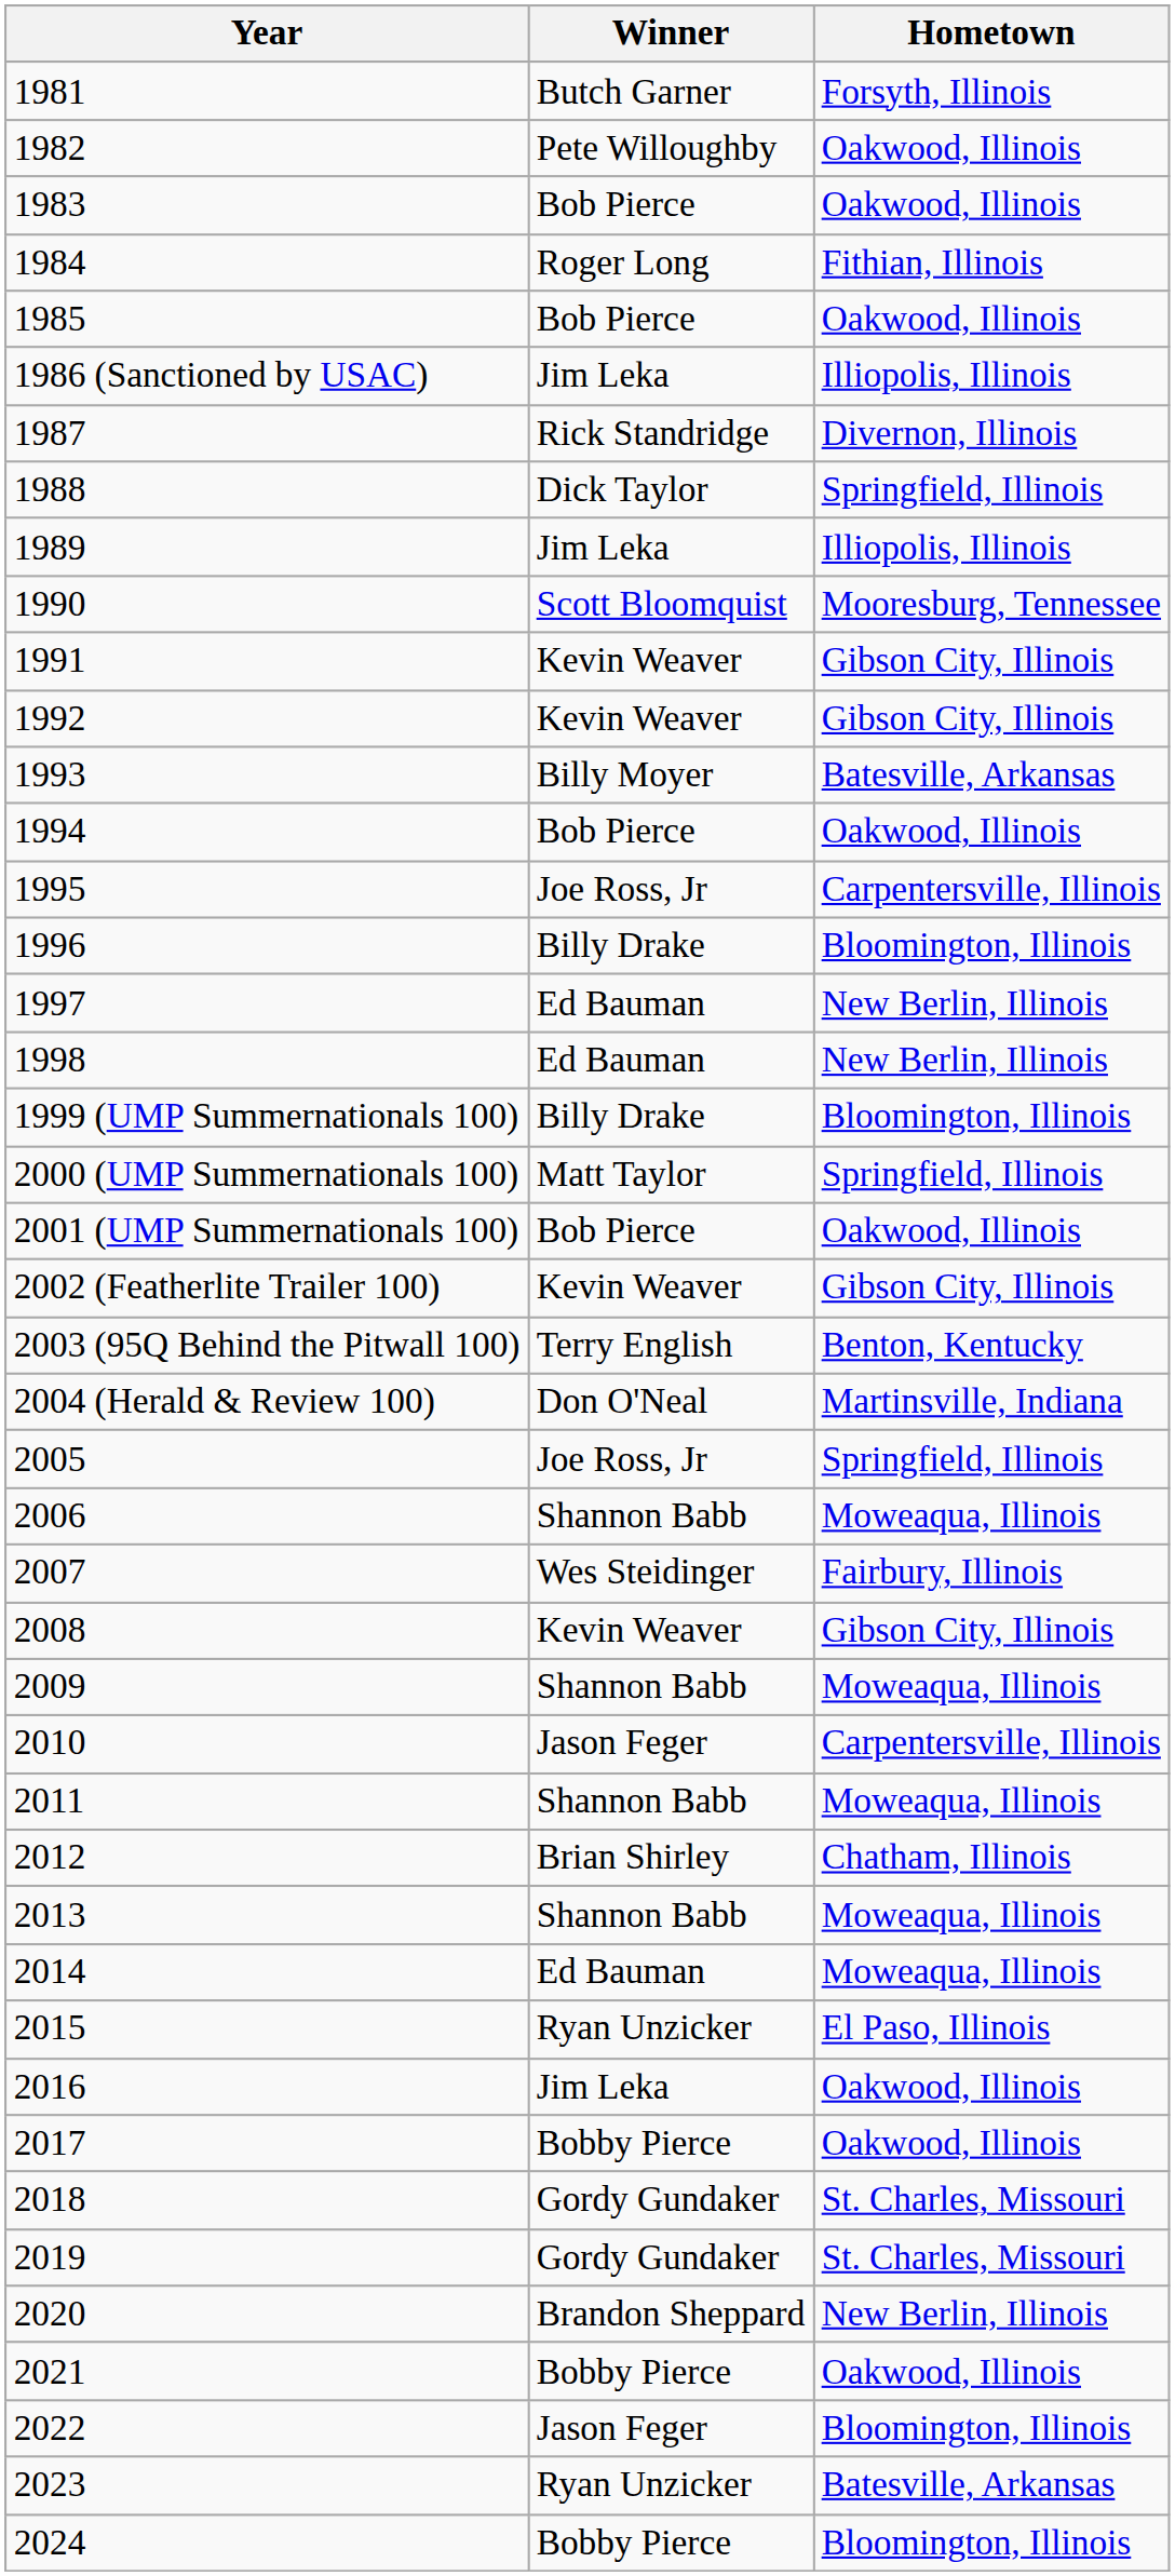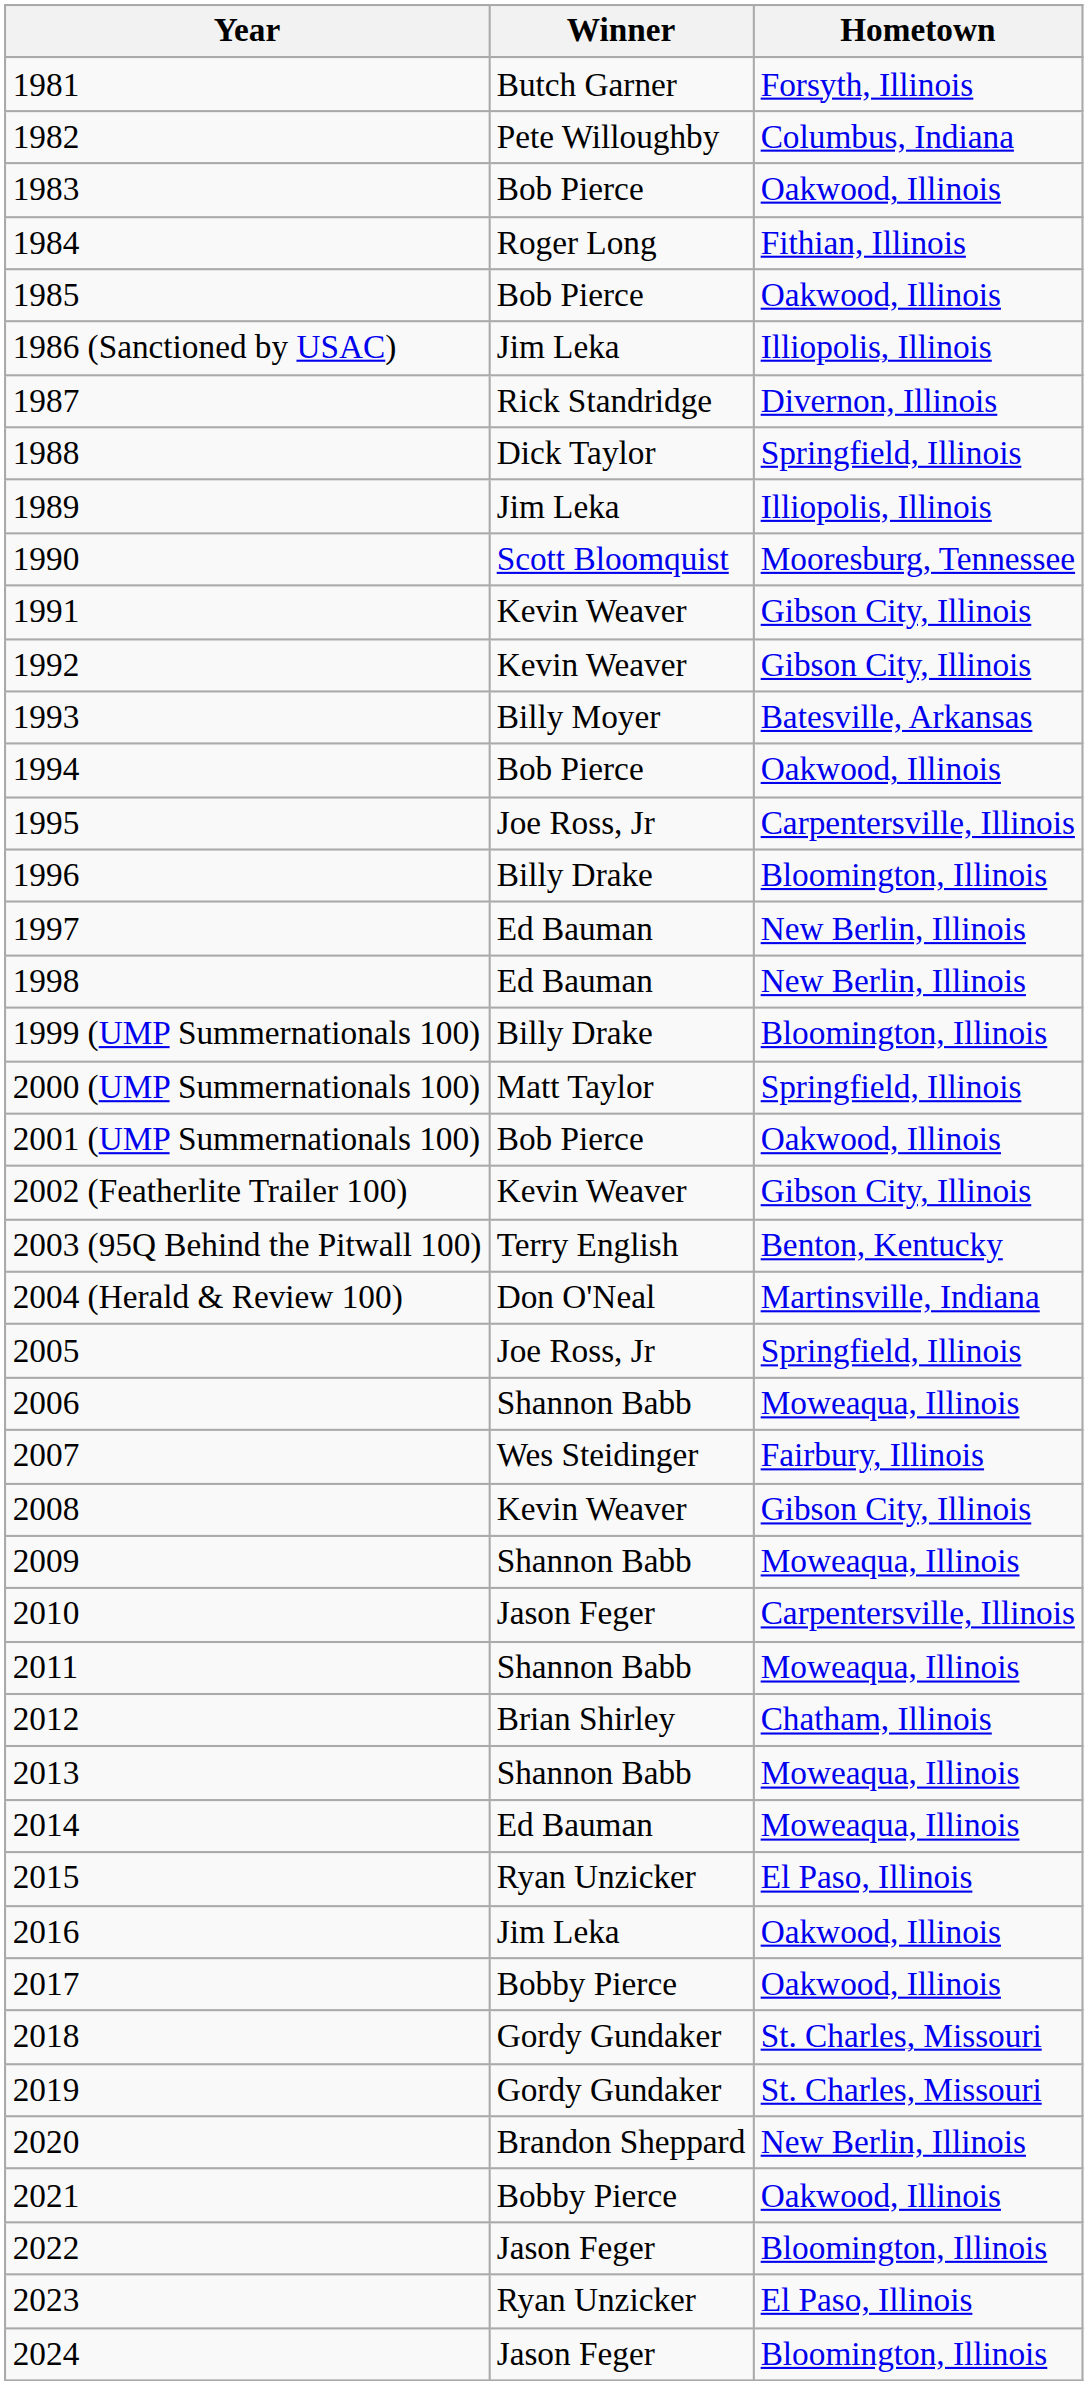 <table class="wikitable">
 <tr>
 <th>Year</th>
 <th>Winner</th>
 <th>Hometown</th>
 </tr>
 <tr>
 <td>1981</td>
 <td>Butch Garner</td>
 <td><a href='#'>Forsyth, Illinois</a></td>
 </tr>
 <tr>
 <td>1982</td>
 <td>Pete Willoughby</td>
-<td><a href='#'>Oakwood, Illinois</a></td>
+<td><a href='#'>Columbus, Indiana</a></td>
 </tr>
 <tr>
 <td>1983</td>
 <td>Bob Pierce</td>
 <td><a href='#'>Oakwood, Illinois</a></td>
 </tr>
 <tr>
 <td>1984</td>
 <td>Roger Long</td>
 <td><a href='#'>Fithian, Illinois</a></td>
 </tr>
 <tr>
 <td>1985</td>
 <td>Bob Pierce</td>
 <td><a href='#'>Oakwood, Illinois</a></td>
 </tr>
 <tr>
 <td>1986 (Sanctioned by <a href='#'>USAC</a>)</td>
 <td>Jim Leka</td>
 <td><a href='#'>Illiopolis, Illinois</a></td>
 </tr>
 <tr>
 <td>1987</td>
 <td>Rick Standridge</td>
 <td><a href='#'>Divernon, Illinois</a></td>
 </tr>
 <tr>
 <td>1988</td>
 <td>Dick Taylor</td>
 <td><a href='#'>Springfield, Illinois</a></td>
 </tr>
 <tr>
 <td>1989</td>
 <td>Jim Leka</td>
 <td><a href='#'>Illiopolis, Illinois</a></td>
 </tr>
 <tr>
 <td>1990</td>
 <td><a href='#'>Scott Bloomquist</a></td>
 <td><a href='#'>Mooresburg, Tennessee</a></td>
 </tr>
 <tr>
 <td>1991</td>
 <td>Kevin Weaver</td>
 <td><a href='#'>Gibson City, Illinois</a></td>
 </tr>
 <tr>
 <td>1992</td>
 <td>Kevin Weaver</td>
 <td><a href='#'>Gibson City, Illinois</a></td>
 </tr>
 <tr>
 <td>1993</td>
 <td>Billy Moyer</td>
 <td><a href='#'>Batesville, Arkansas</a></td>
 </tr>
 <tr>
 <td>1994</td>
 <td>Bob Pierce</td>
 <td><a href='#'>Oakwood, Illinois</a></td>
 </tr>
 <tr>
 <td>1995</td>
 <td>Joe Ross, Jr</td>
 <td><a href='#'>Carpentersville, Illinois</a></td>
 </tr>
 <tr>
 <td>1996</td>
 <td>Billy Drake</td>
 <td><a href='#'>Bloomington, Illinois</a></td>
 </tr>
 <tr>
 <td>1997</td>
 <td>Ed Bauman</td>
 <td><a href='#'>New Berlin, Illinois</a></td>
 </tr>
 <tr>
 <td>1998</td>
 <td>Ed Bauman</td>
 <td><a href='#'>New Berlin, Illinois</a></td>
 </tr>
 <tr>
 <td>1999 (<a href='#'>UMP</a> Summernationals 100)</td>
 <td>Billy Drake</td>
 <td><a href='#'>Bloomington, Illinois</a></td>
 </tr>
 <tr>
 <td>2000 (<a href='#'>UMP</a> Summernationals 100)</td>
 <td>Matt Taylor</td>
 <td><a href='#'>Springfield, Illinois</a></td>
 </tr>
 <tr>
 <td>2001 (<a href='#'>UMP</a> Summernationals 100)</td>
 <td>Bob Pierce</td>
 <td><a href='#'>Oakwood, Illinois</a></td>
 </tr>
 <tr>
 <td>2002 (Featherlite Trailer 100)</td>
 <td>Kevin Weaver</td>
 <td><a href='#'>Gibson City, Illinois</a></td>
 </tr>
 <tr>
 <td>2003 (95Q Behind the Pitwall 100)</td>
 <td>Terry English</td>
 <td><a href='#'>Benton, Kentucky</a></td>
 </tr>
 <tr>
 <td>2004 (Herald & Review 100)</td>
 <td>Don O'Neal</td>
 <td><a href='#'>Martinsville, Indiana</a></td>
 </tr>
 <tr>
 <td>2005</td>
 <td>Joe Ross, Jr</td>
 <td><a href='#'>Springfield, Illinois</a></td>
 </tr>
 <tr>
 <td>2006</td>
 <td>Shannon Babb</td>
 <td><a href='#'>Moweaqua, Illinois</a></td>
 </tr>
 <tr>
 <td>2007</td>
 <td>Wes Steidinger</td>
 <td><a href='#'>Fairbury, Illinois</a></td>
 </tr>
 <tr>
 <td>2008</td>
 <td>Kevin Weaver</td>
 <td><a href='#'>Gibson City, Illinois</a></td>
 </tr>
 <tr>
 <td>2009</td>
 <td>Shannon Babb</td>
 <td><a href='#'>Moweaqua, Illinois</a></td>
 </tr>
 <tr>
 <td>2010</td>
 <td>Jason Feger</td>
 <td><a href='#'>Carpentersville, Illinois</a></td>
 </tr>
 <tr>
 <td>2011</td>
 <td>Shannon Babb</td>
 <td><a href='#'>Moweaqua, Illinois</a></td>
 </tr>
 <tr>
 <td>2012</td>
 <td>Brian Shirley</td>
 <td><a href='#'>Chatham, Illinois</a></td>
 </tr>
 <tr>
 <td>2013</td>
 <td>Shannon Babb</td>
 <td><a href='#'>Moweaqua, Illinois</a></td>
 </tr>
 <tr>
 <td>2014</td>
 <td>Ed Bauman</td>
 <td><a href='#'>Moweaqua, Illinois</a></td>
 </tr>
 <tr>
 <td>2015</td>
 <td>Ryan Unzicker</td>
 <td><a href='#'>El Paso, Illinois</a></td>
 </tr>
 <tr>
 <td>2016</td>
 <td>Jim Leka</td>
 <td><a href='#'>Oakwood, Illinois</a></td>
 </tr>
 <tr>
 <td>2017</td>
 <td>Bobby Pierce</td>
 <td><a href='#'>Oakwood, Illinois</a></td>
 </tr>
 <tr>
 <td>2018</td>
 <td>Gordy Gundaker</td>
 <td><a href='#'>St. Charles, Missouri</a></td>
 </tr>
 <tr>
 <td>2019</td>
 <td>Gordy Gundaker</td>
 <td><a href='#'>St. Charles, Missouri</a></td>
 </tr>
 <tr>
 <td>2020</td>
 <td>Brandon Sheppard</td>
 <td><a href='#'>New Berlin, Illinois</a></td>
 </tr>
 <tr>
 <td>2021</td>
 <td>Bobby Pierce</td>
 <td><a href='#'>Oakwood, Illinois</a></td>
 </tr>
 <tr>
 <td>2022</td>
 <td>Jason Feger</td>
 <td><a href='#'>Bloomington, Illinois</a></td>
 </tr>
 <tr>
 <td>2023</td>
 <td>Ryan Unzicker</td>
-<td><a href='#'>Batesville, Arkansas</a></td>
+<td><a href='#'>El Paso, Illinois</a></td>
 </tr>
 <tr>
 <td>2024</td>
-<td>Bobby Pierce</td>
+<td>Jason Feger</td>
 <td><a href='#'>Bloomington, Illinois</a></td>
 </tr>
 </table>
